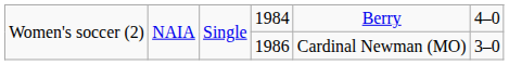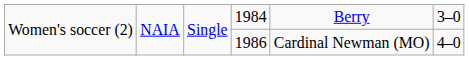 <table class="wikitable">
 <tr>
 </tr>
 <tr align="center">
 <td rowspan="2">Women's soccer (2)</td>
 <td rowspan="2"><a href='#'>NAIA</a></td>
 <td rowspan="2"><a href='#'>Single</a></td>
 <td>1984</td>
 <td><a href='#'>Berry</a></td>
-<td>4–0</td>
+<td>3–0</td>
 </tr>
 <tr align="center">
 <td>1986</td>
 <td>Cardinal Newman (MO)</td>
-<td>3–0</td>
+<td>4–0</td>
 </tr>
 </table>
